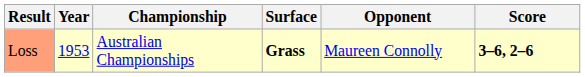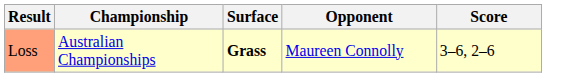 <table class="sortable wikitable">
 <tr>
 <th style="width:40px">Result</th>
-<th style="width:30px">Year</th>
 <th style="width:165px">Championship</th>
 <th style="width:50px">Surface</th>
 <th style="width:150px">Opponent</th>
 <th style="width:100px" class="unsortable">Score</th>
 </tr>
 <tr style="background:#ffffcc">
 <td style="background:#FFA07A">Loss</td>
-<td><a href='#'>1953</a></td>
 <td><a href='#'>Australian Championships</a></td>
 <td><strong>Grass</strong></td>
 <td> <a href='#'>Maureen Connolly</a></td>
-<td><strong>3–6, 2–6</strong></td>
+<td>3–6, 2–6</td>
 </tr>
 </table>
